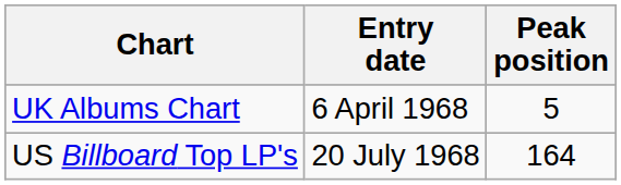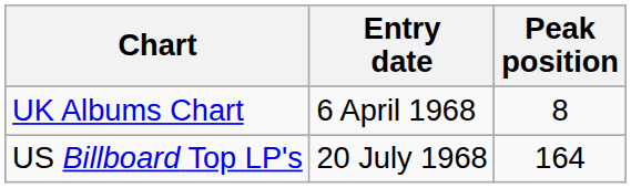 <table class="wikitable">
 <tr>
 <th>Chart</th>
 <th>Entry<br>date</th>
 <th>Peak<br>position</th>
 </tr>
 <tr>
 <td><a href='#'>UK Albums Chart</a></td>
 <td>6 April 1968</td>
-<td style="text-align:center;">5</td>
+<td style="text-align:center;">8</td>
 </tr>
 <tr>
 <td>US <a href='#'><em>Billboard</em> Top LP's</a></td>
 <td>20 July 1968</td>
 <td style="text-align:center;">164</td>
 </tr>
 </table>
